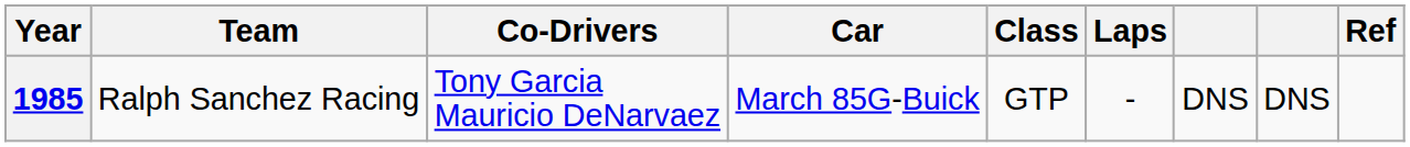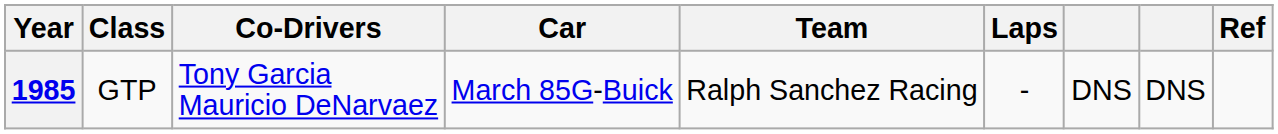 <table class="wikitable" style="font-size:90%">
 <tr>
 <th>Year</th>
-<th>Team</th>
+<th>Class</th>
 <th>Co-Drivers</th>
 <th>Car</th>
-<th>Class</th>
+<th>Team</th>
 <th>Laps</th>
 <th></th>
 <th></th>
 <th>Ref</th>
 </tr>
 <tr align="center">
 <th><a href='#'>1985</a></th>
-<td align="left" nowrap> Ralph Sanchez Racing</td>
+<td>GTP</td>
 <td align="left" nowrap> <a href='#'>Tony Garcia</a><br> <a href='#'>Mauricio DeNarvaez</a></td>
 <td align="left" nowrap><a href='#'>March 85G</a>-<a href='#'>Buick</a></td>
-<td>GTP</td>
+<td align="left" nowrap> Ralph Sanchez Racing</td>
 <td>-</td>
 <td>DNS</td>
 <td>DNS</td>
 <td></td>
 </tr>
 </table>
